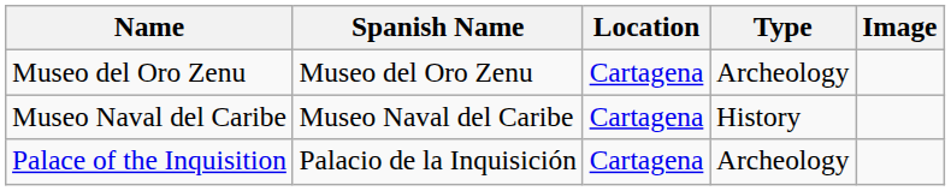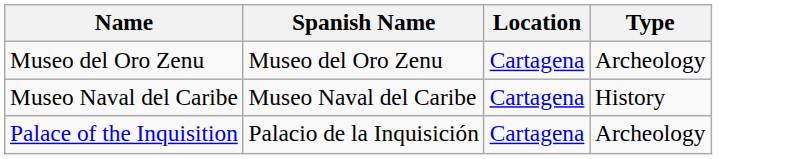 <table class="wikitable sortable">
 <tr>
 <th>Name</th>
 <th>Spanish Name</th>
 <th>Location</th>
 <th>Type</th>
-<th>Image</th>
 </tr>
 <tr>
 <td>Museo del Oro Zenu</td>
 <td>Museo del Oro Zenu</td>
 <td><a href='#'>Cartagena</a></td>
 <td>Archeology</td>
-<td></td>
 </tr>
 <tr>
 <td><bdi>Museo Naval del Caribe</bdi></td>
 <td><bdi>Museo Naval del Caribe</bdi></td>
 <td><a href='#'>Cartagena</a></td>
 <td>History</td>
-<td></td>
 </tr>
 <tr>
 <td><a href='#'>Palace of the Inquisition</a></td>
 <td>Palacio de la Inquisición</td>
 <td><a href='#'>Cartagena</a></td>
 <td>Archeology</td>
-<td></td>
 </tr>
 </table>
